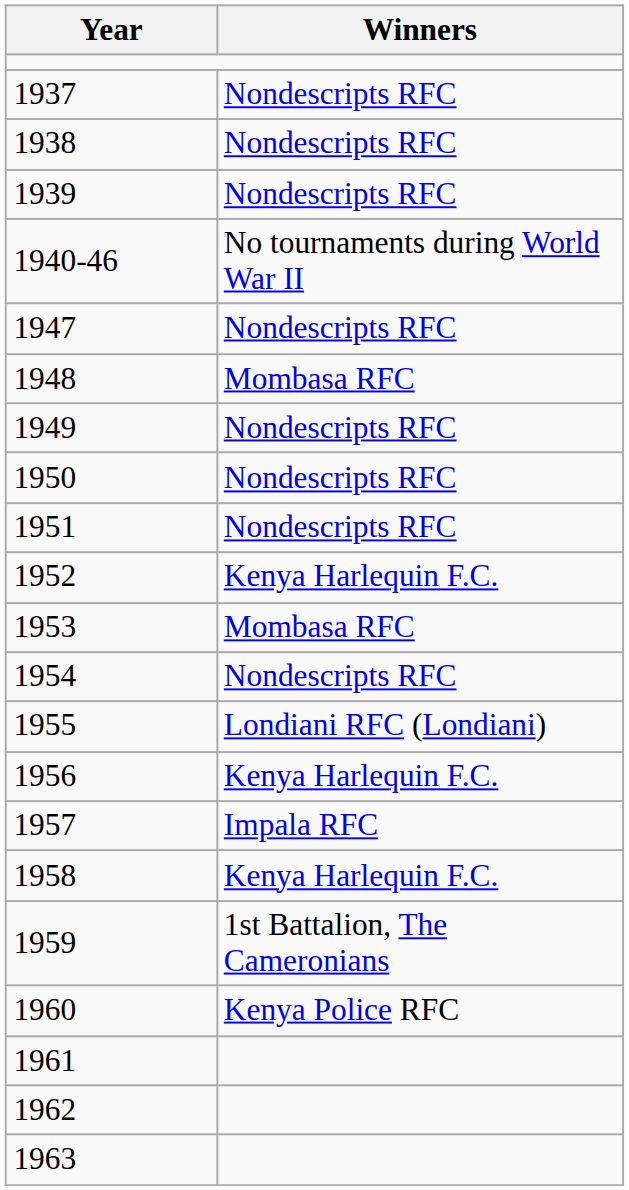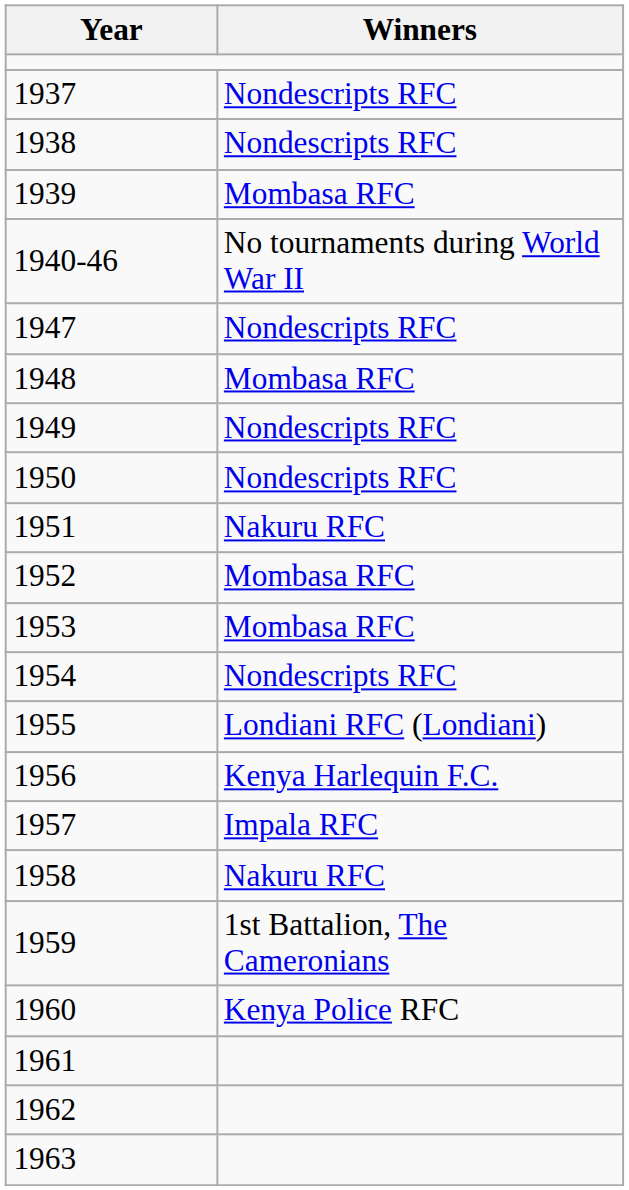 <table style="width: 300; float: right" | class="wikitable sortable collapsible collapsed">
 <tr style="text-align:center;">
 <th scope="col" style="width:100px;">Year</th>
 <th scope="col" style="width:200px;">Winners</th>
 </tr>
 <tr>
 <td colspan="2"></td>
 </tr>
 <tr>
 <td>1937</td>
 <td><a href='#'>Nondescripts RFC</a></td>
 </tr>
 <tr>
 <td>1938</td>
 <td><a href='#'>Nondescripts RFC</a></td>
 </tr>
 <tr>
 <td>1939</td>
-<td><a href='#'>Nondescripts RFC</a></td>
+<td><a href='#'>Mombasa RFC</a></td>
 </tr>
 <tr>
 <td>1940-46</td>
 <td>No tournaments during <a href='#'>World War II</a></td>
 </tr>
 <tr>
 <td>1947</td>
 <td><a href='#'>Nondescripts RFC</a></td>
 </tr>
 <tr>
 <td>1948</td>
 <td><a href='#'>Mombasa RFC</a></td>
 </tr>
 <tr>
 <td>1949</td>
 <td><a href='#'>Nondescripts RFC</a></td>
 </tr>
 <tr>
 <td>1950</td>
 <td><a href='#'>Nondescripts RFC</a></td>
 </tr>
 <tr>
 <td>1951</td>
-<td><a href='#'>Nondescripts RFC</a></td>
+<td><a href='#'>Nakuru RFC</a></td>
 </tr>
 <tr>
 <td>1952</td>
-<td><a href='#'>Kenya Harlequin F.C.</a></td>
+<td><a href='#'>Mombasa RFC</a></td>
 </tr>
 <tr>
 <td>1953</td>
 <td><a href='#'>Mombasa RFC</a></td>
 </tr>
 <tr>
 <td>1954</td>
 <td><a href='#'>Nondescripts RFC</a></td>
 </tr>
 <tr>
 <td>1955</td>
 <td><a href='#'>Londiani RFC</a> (<a href='#'>Londiani</a>)</td>
 </tr>
 <tr>
 <td>1956</td>
 <td><a href='#'>Kenya Harlequin F.C.</a></td>
 </tr>
 <tr>
 <td>1957</td>
 <td><a href='#'>Impala RFC</a></td>
 </tr>
 <tr>
 <td>1958</td>
-<td><a href='#'>Kenya Harlequin F.C.</a></td>
+<td><a href='#'>Nakuru RFC</a></td>
 </tr>
 <tr>
 <td>1959</td>
 <td>1st Battalion, <a href='#'>The Cameronians</a></td>
 </tr>
 <tr>
 <td>1960</td>
 <td><a href='#'>Kenya Police</a> RFC</td>
 </tr>
 <tr>
 <td>1961</td>
 <td></td>
 </tr>
 <tr>
 <td>1962</td>
 <td></td>
 </tr>
 <tr>
 <td>1963</td>
 <td></td>
 </tr>
 </table>
